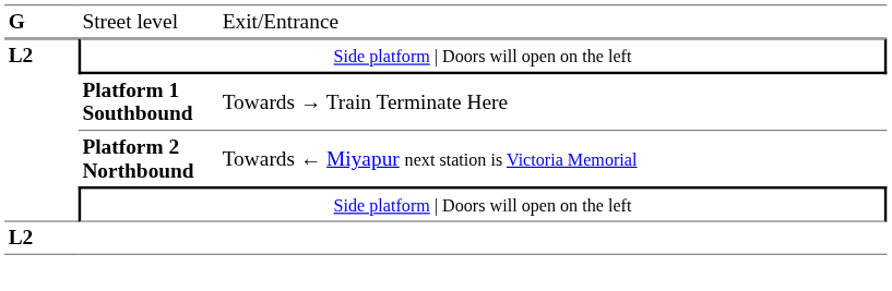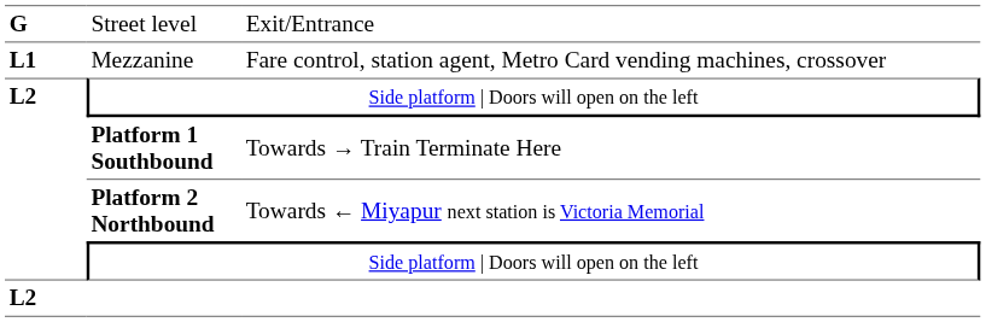 <table table border=0 cellspacing=0 cellpadding=3>
 <tr>
 <td style="border-bottom:solid 1px gray;border-top:solid 1px gray;" width=50 valign=top><strong>G</strong></td>
 <td style="border-top:solid 1px gray;border-bottom:solid 1px gray;" width=100 valign=top>Street level</td>
 <td style="border-top:solid 1px gray;border-bottom:solid 1px gray;" width=500 valign=top>Exit/Entrance</td>
+</tr>
+<tr>
+<td valign=top><strong>L1</strong></td>
+<td valign=top>Mezzanine</td>
+<td valign=top>Fare control, station agent, Metro Card vending machines, crossover<br></td>
 </tr>
 <tr>
 <td style="border-top:solid 1px gray;border-bottom:solid 1px gray;" width=50 rowspan=4 valign=top><strong>L2</strong></td>
 <td style="border-top:solid 1px gray;border-right:solid 2px black;border-left:solid 2px black;border-bottom:solid 2px black;text-align:center;" colspan=2><small><a href='#'>Side platform</a> | Doors will open on the left </small></td>
 </tr>
 <tr>
 <td style="border-bottom:solid 1px gray;" width=100><span><strong>Platform 1</strong><br><strong>Southbound</strong></span></td>
 <td style="border-bottom:solid 1px gray;" width=500>Towards → Train Terminate Here</td>
 </tr>
 <tr>
 <td><span><strong>Platform 2</strong><br><strong>Northbound</strong></span></td>
 <td>Towards ← <a href='#'>Miyapur</a> <small>next station is <a href='#'>Victoria Memorial</a></small></td>
 </tr>
 <tr>
 <td style="border-top:solid 2px black;border-right:solid 2px black;border-left:solid 2px black;border-bottom:solid 1px gray;" colspan=2  align=center><small><a href='#'>Side platform</a> | Doors will open on the left </small></td>
 </tr>
 <tr>
 <td style="border-bottom:solid 1px gray;" width=50 rowspan=2 valign=top><strong>L2</strong></td>
 <td style="border-bottom:solid 1px gray;" width=100></td>
 <td style="border-bottom:solid 1px gray;" width=500></td>
 </tr>
 <tr>
 </tr>
 </table>
